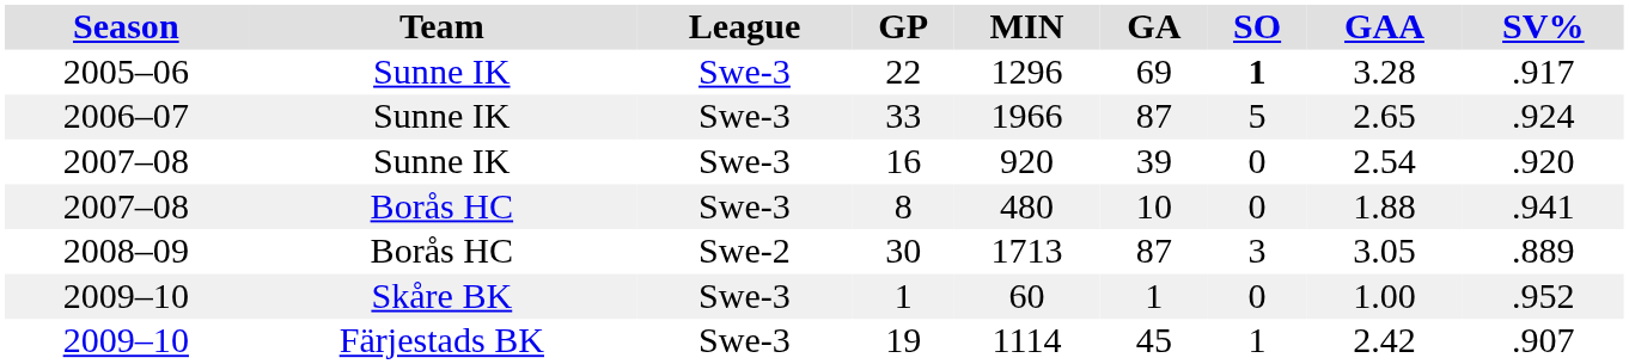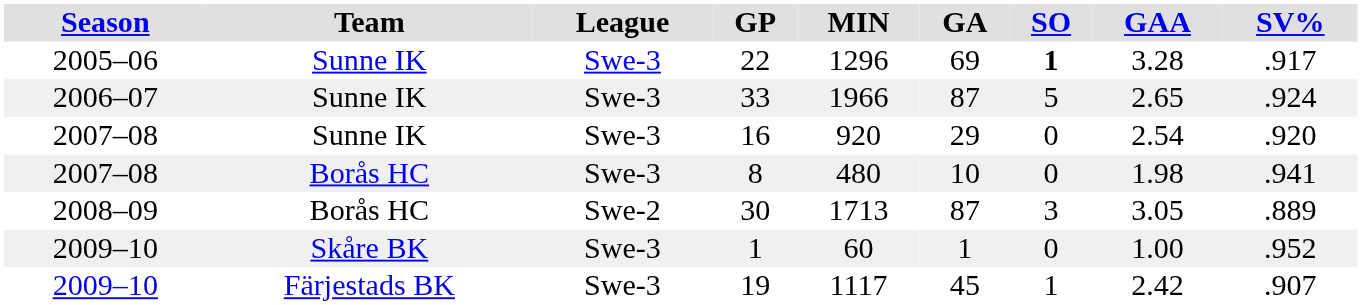 <table border="0" cellpadding="1" cellspacing="0" ID="Table3" style="text-align:center; width:45em">
 <tr bgcolor="#e0e0e0">
 <th><a href='#'>Season</a></th>
 <th>Team</th>
 <th>League</th>
 <th>GP</th>
 <th>MIN</th>
 <th>GA</th>
 <th><a href='#'>SO</a></th>
 <th><a href='#'>GAA</a></th>
 <th><a href='#'>SV%</a></th>
 </tr>
 <tr>
 <td>2005–06</td>
 <td><a href='#'>Sunne IK</a></td>
 <td><a href='#'>Swe-3</a></td>
 <td>22</td>
 <td>1296</td>
 <td>69</td>
 <td><strong>1</strong></td>
 <td>3.28</td>
 <td>.917</td>
 </tr>
 <tr bgcolor="#f0f0f0">
 <td>2006–07</td>
 <td>Sunne IK</td>
 <td>Swe-3</td>
 <td>33</td>
 <td>1966</td>
 <td>87</td>
 <td>5</td>
 <td>2.65</td>
 <td>.924</td>
 </tr>
 <tr>
 <td>2007–08</td>
 <td>Sunne IK</td>
 <td>Swe-3</td>
 <td>16</td>
 <td>920</td>
-<td>39</td>
+<td>29</td>
 <td>0</td>
 <td>2.54</td>
 <td>.920</td>
 </tr>
 <tr bgcolor="#f0f0f0">
 <td>2007–08</td>
 <td><a href='#'>Borås HC</a></td>
 <td>Swe-3</td>
 <td>8</td>
 <td>480</td>
 <td>10</td>
 <td>0</td>
-<td>1.88</td>
+<td>1.98</td>
 <td>.941</td>
 </tr>
 <tr>
 <td>2008–09</td>
 <td>Borås HC</td>
 <td>Swe-2</td>
 <td>30</td>
 <td>1713</td>
 <td>87</td>
 <td>3</td>
 <td>3.05</td>
 <td>.889</td>
 </tr>
 <tr bgcolor="#f0f0f0">
 <td>2009–10</td>
 <td><a href='#'>Skåre BK</a></td>
 <td>Swe-3</td>
 <td>1</td>
 <td>60</td>
 <td>1</td>
 <td>0</td>
 <td>1.00</td>
 <td>.952</td>
 </tr>
 <tr>
 <td><a href='#'>2009–10</a></td>
 <td><a href='#'>Färjestads BK</a></td>
 <td>Swe-3</td>
 <td>19</td>
-<td>1114</td>
+<td>1117</td>
 <td>45</td>
 <td>1</td>
 <td>2.42</td>
 <td>.907</td>
 </tr>
 </table>
